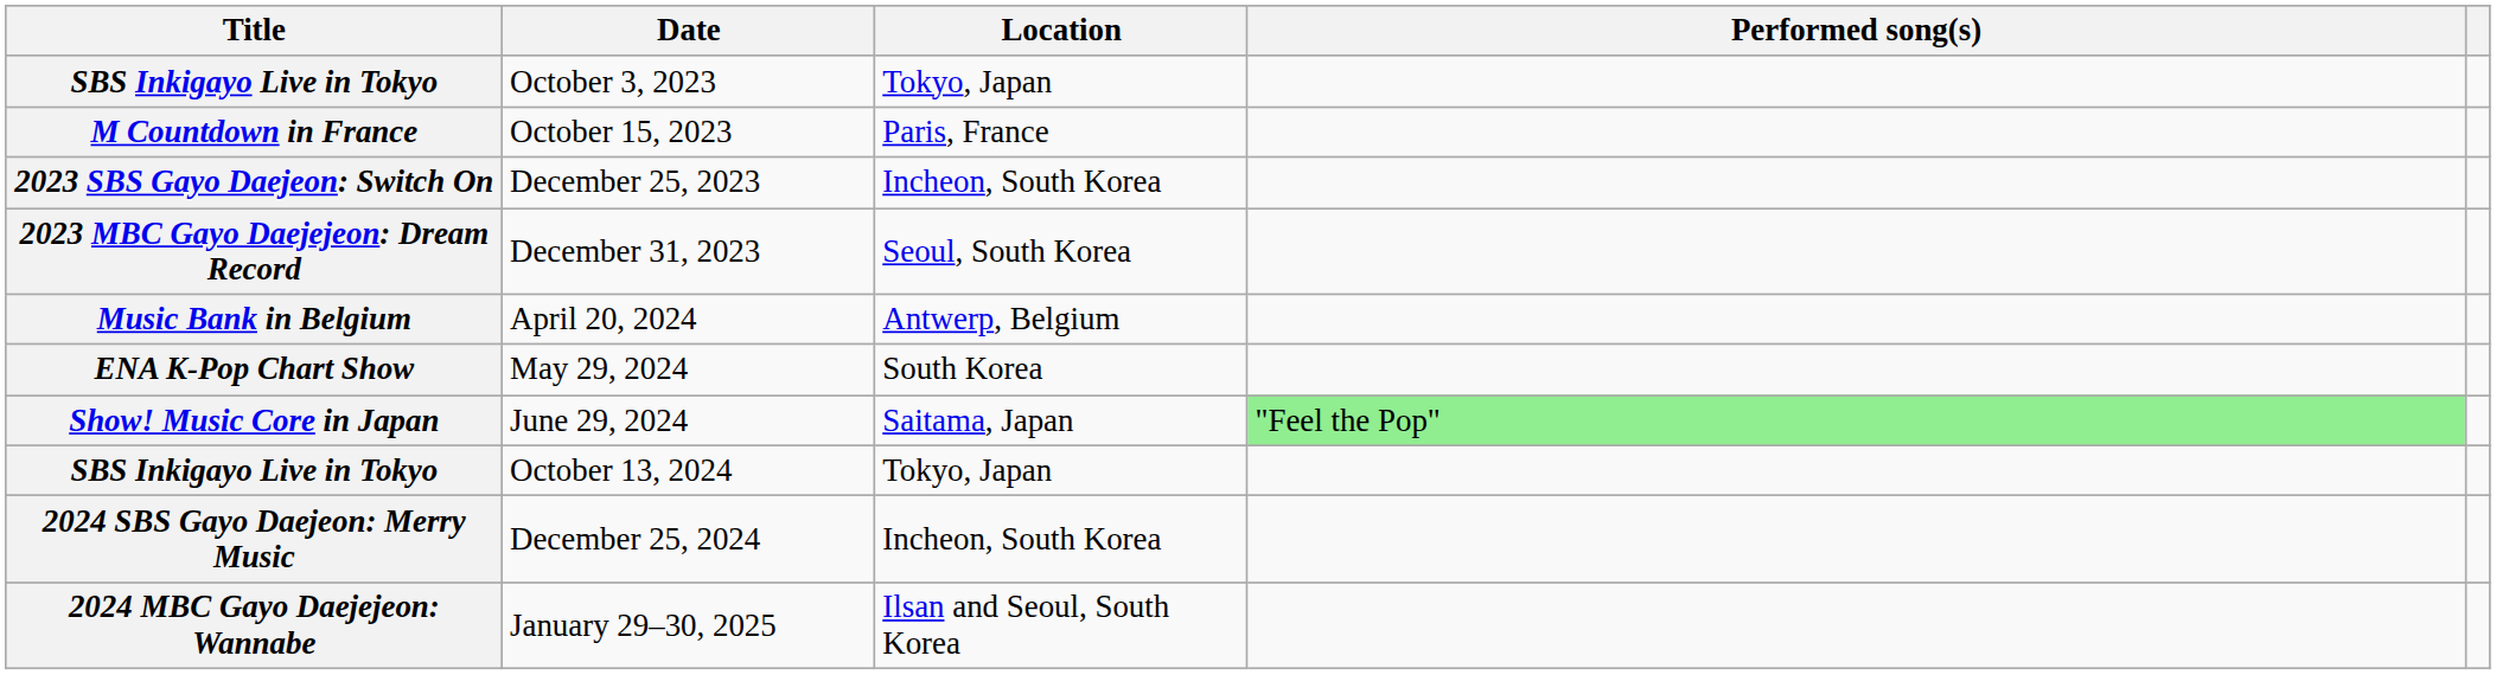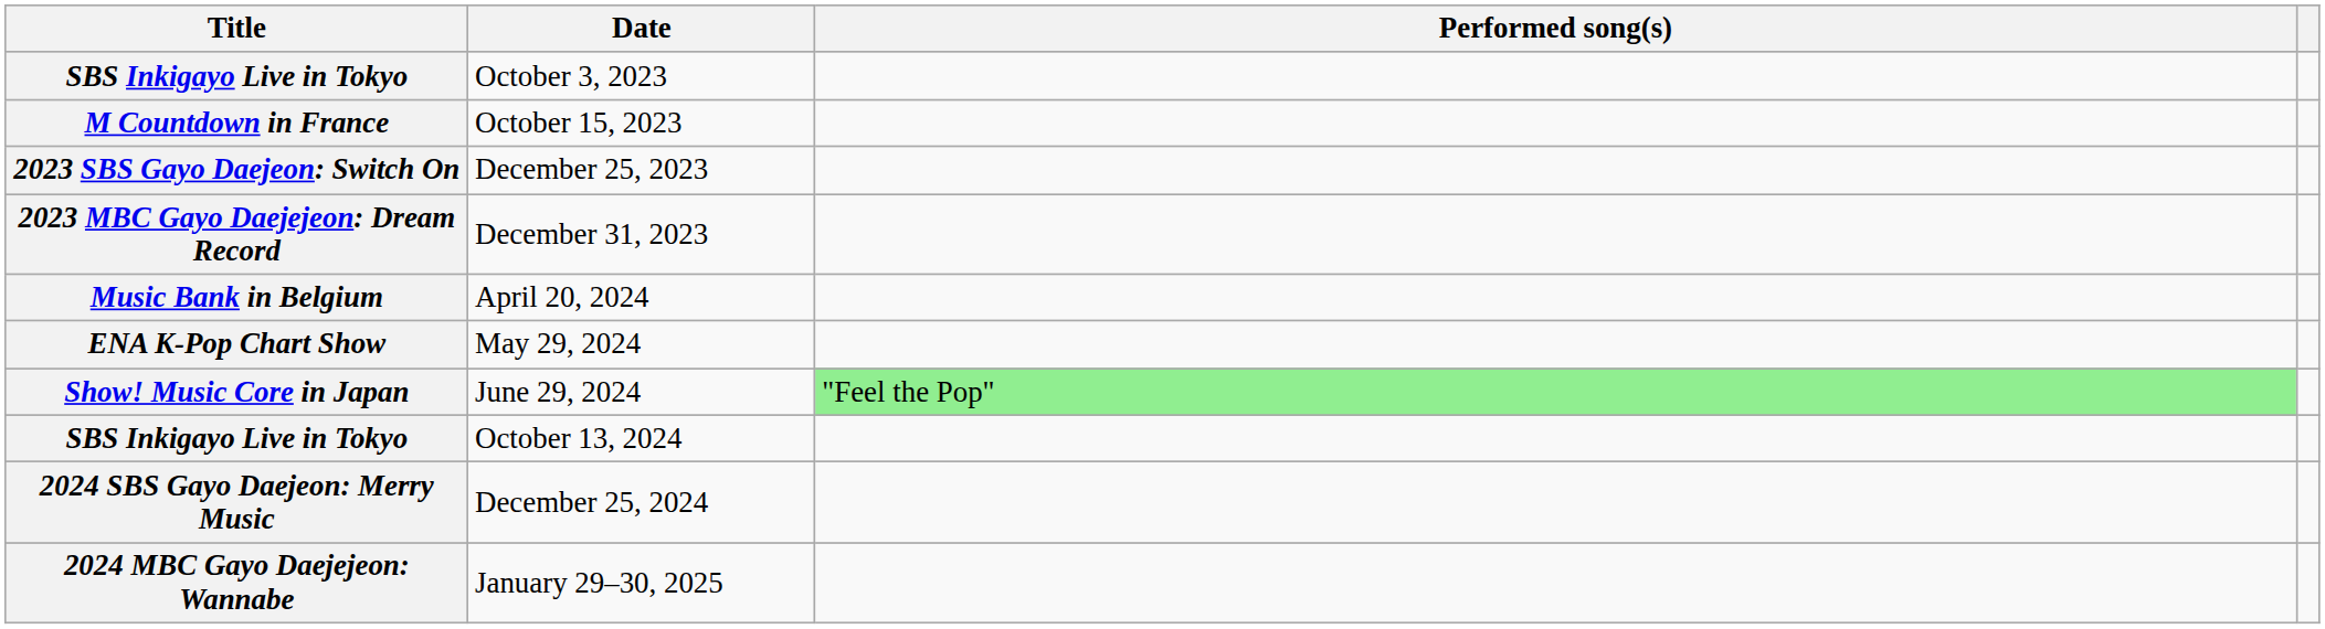 <table class="wikitable plainrowheaders sortable">
 <tr>
 <th style="width:20%">Title</th>
 <th style="width:15%">Date</th>
-<th style="width:15%">Location</th>
 <th>Performed song(s)</th>
 <th style="width:1%" class="unsortable"></th>
 </tr>
 <tr>
 <th scope="row"><em>SBS <a href='#'>Inkigayo</a> Live in Tokyo</em></th>
 <td>October 3, 2023</td>
-<td><a href='#'>Tokyo</a>, Japan</td>
 <td></td>
 <td style="text-align:center"></td>
 </tr>
 <tr>
 <th scope="row"><em><a href='#'>M Countdown</a> in France</em></th>
 <td>October 15, 2023</td>
-<td><a href='#'>Paris</a>, France</td>
 <td></td>
 <td style="text-align:center"></td>
 </tr>
 <tr>
 <th scope="row"><em>2023 <a href='#'>SBS Gayo Daejeon</a>: Switch On</em></th>
 <td>December 25, 2023</td>
-<td><a href='#'>Incheon</a>, South Korea</td>
 <td></td>
 <td style="text-align:center"></td>
 </tr>
 <tr>
 <th scope="row"><em>2023 <a href='#'>MBC Gayo Daejejeon</a>: Dream Record</em></th>
 <td>December 31, 2023</td>
-<td><a href='#'>Seoul</a>, South Korea</td>
 <td></td>
 <td style="text-align:center"></td>
 </tr>
 <tr>
 <th scope="row"><em><a href='#'>Music Bank</a> in Belgium</em></th>
 <td>April 20, 2024</td>
-<td><a href='#'>Antwerp</a>, Belgium</td>
 <td></td>
 <td style="text-align:center"></td>
 </tr>
 <tr>
 <th scope="row"><em>ENA K-Pop Chart Show</em></th>
 <td>May 29, 2024</td>
-<td>South Korea</td>
 <td></td>
 <td style="text-align:center"></td>
 </tr>
 <tr>
 <th scope="row"><em><a href='#'>Show! Music Core</a> in Japan</em></th>
 <td>June 29, 2024</td>
-<td><a href='#'>Saitama</a>, Japan</td>
 <td style="background: lightgreen;">"Feel the Pop"</td>
 <td style="text-align:center"></td>
 </tr>
 <tr>
 <th scope="row"><em>SBS Inkigayo Live in Tokyo</em></th>
 <td>October 13, 2024</td>
-<td>Tokyo, Japan</td>
 <td></td>
 <td style="text-align:center"></td>
 </tr>
 <tr>
 <th scope="row"><em>2024 SBS Gayo Daejeon: Merry Music</em></th>
 <td>December 25, 2024</td>
-<td>Incheon, South Korea</td>
 <td></td>
 <td style="text-align:center"></td>
 </tr>
 <tr>
 <th scope="row"><em>2024 MBC Gayo Daejejeon: Wannabe</em></th>
 <td>January 29–30, 2025</td>
-<td><a href='#'>Ilsan</a> and Seoul, South Korea</td>
 <td></td>
 <td style="text-align:center"></td>
 </tr>
 </table>
